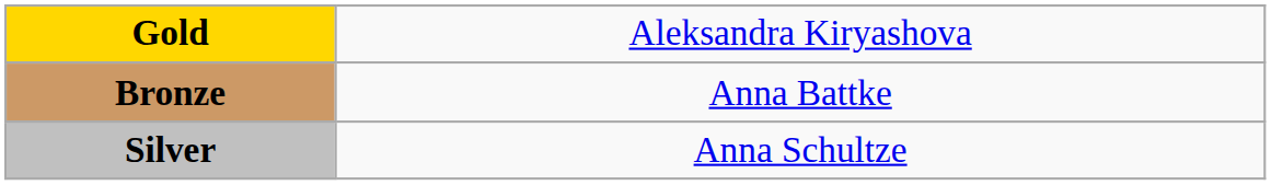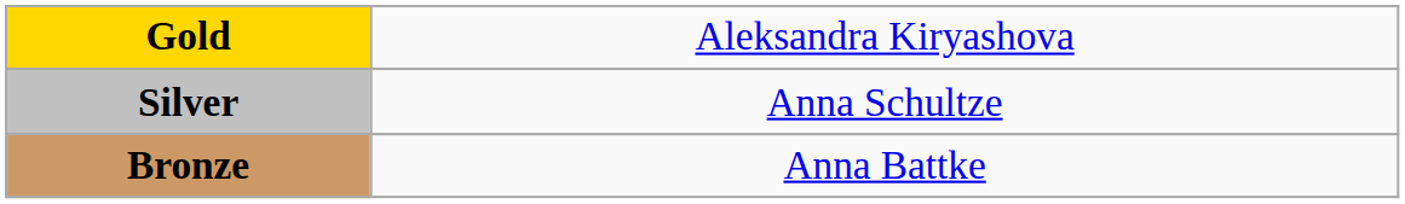 <table class="wikitable" style="text-align:center; " width="35%">
 <tr>
 <td bgcolor="gold"><strong>Gold</strong></td>
 <td><a href='#'>Aleksandra Kiryashova</a><br>  <small><em></em></small></td>
 </tr>
 <tr>
+<td bgcolor="silver"><strong>Silver</strong></td>
+<td><a href='#'>Anna Schultze</a><br>  <small><em></em></small></td>
+</tr>
+<tr>
 <td bgcolor="CC9966"><strong>Bronze</strong></td>
 <td><a href='#'>Anna Battke</a><br>  <small><em></em></small></td>
 </tr>
-<tr>
-<td bgcolor="silver"><strong>Silver</strong></td>
-<td><a href='#'>Anna Schultze</a><br>  <small><em></em></small></td>
-</tr>
 </table>
